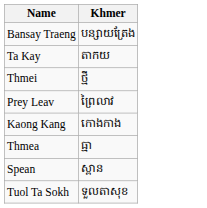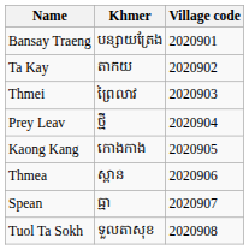 <table class="wikitable sortable">
 <tr>
 <th>Name</th>
 <th>Khmer</th>
+<th>Village code</th>
 </tr>
 <tr>
 <td>Bansay Traeng</td>
 <td>បន្សាយត្រែង</td>
+<td>2020901</td>
 </tr>
 <tr>
 <td>Ta Kay</td>
 <td>តាកយ</td>
+<td>2020902</td>
 </tr>
 <tr>
 <td>Thmei</td>
-<td>ថ្មី</td>
+<td>ព្រៃលាវ</td>
+<td>2020903</td>
 </tr>
 <tr>
 <td>Prey Leav</td>
-<td>ព្រៃលាវ</td>
+<td>ថ្មី</td>
+<td>2020904</td>
 </tr>
 <tr>
 <td>Kaong Kang</td>
 <td>កោងកាង</td>
+<td>2020905</td>
 </tr>
 <tr>
 <td>Thmea</td>
-<td>ធ្មា</td>
+<td>ស្ពាន</td>
+<td>2020906</td>
 </tr>
 <tr>
 <td>Spean</td>
-<td>ស្ពាន</td>
+<td>ធ្មា</td>
+<td>2020907</td>
 </tr>
 <tr>
 <td>Tuol Ta Sokh</td>
 <td>ទួលតាសុខ</td>
+<td>2020908</td>
 </tr>
 </table>
